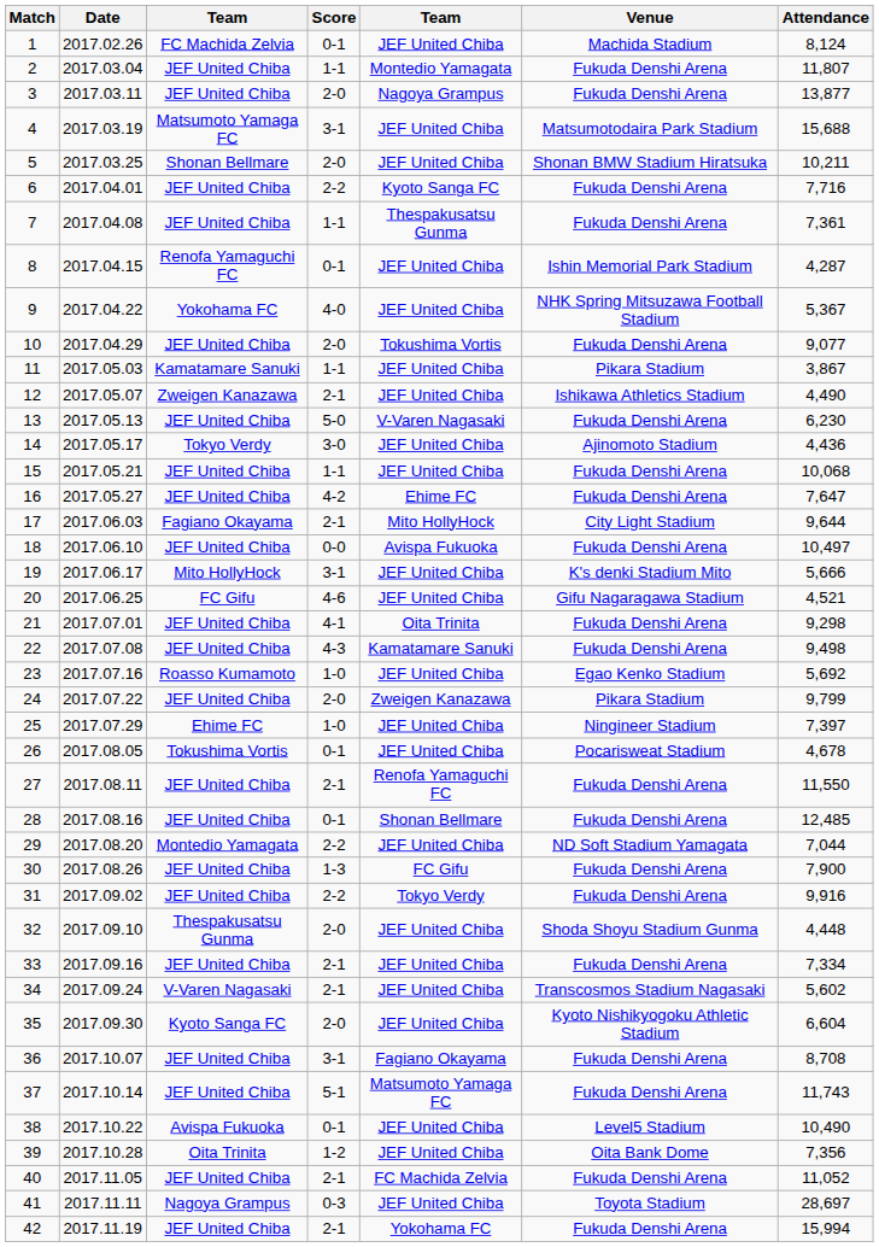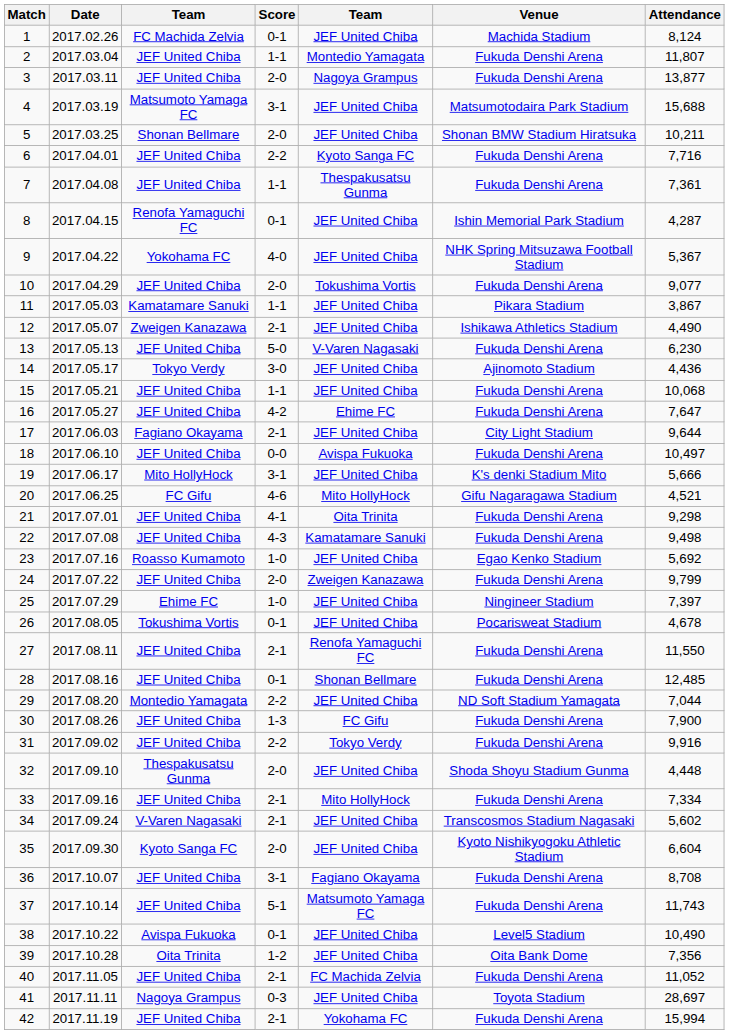 <table class="wikitable" style="text-align:center;">
 <tr>
 <th>Match</th>
 <th>Date</th>
 <th>Team</th>
 <th>Score</th>
 <th>Team</th>
 <th>Venue</th>
 <th>Attendance</th>
 </tr>
 <tr>
 <td>1</td>
 <td>2017.02.26</td>
 <td><a href='#'>FC Machida Zelvia</a></td>
 <td>0-1</td>
 <td><a href='#'>JEF United Chiba</a></td>
 <td><a href='#'>Machida Stadium</a></td>
 <td>8,124</td>
 </tr>
 <tr>
 <td>2</td>
 <td>2017.03.04</td>
 <td><a href='#'>JEF United Chiba</a></td>
 <td>1-1</td>
 <td><a href='#'>Montedio Yamagata</a></td>
 <td><a href='#'>Fukuda Denshi Arena</a></td>
 <td>11,807</td>
 </tr>
 <tr>
 <td>3</td>
 <td>2017.03.11</td>
 <td><a href='#'>JEF United Chiba</a></td>
 <td>2-0</td>
 <td><a href='#'>Nagoya Grampus</a></td>
 <td><a href='#'>Fukuda Denshi Arena</a></td>
 <td>13,877</td>
 </tr>
 <tr>
 <td>4</td>
 <td>2017.03.19</td>
 <td><a href='#'>Matsumoto Yamaga FC</a></td>
 <td>3-1</td>
 <td><a href='#'>JEF United Chiba</a></td>
 <td><a href='#'>Matsumotodaira Park Stadium</a></td>
 <td>15,688</td>
 </tr>
 <tr>
 <td>5</td>
 <td>2017.03.25</td>
 <td><a href='#'>Shonan Bellmare</a></td>
 <td>2-0</td>
 <td><a href='#'>JEF United Chiba</a></td>
 <td><a href='#'>Shonan BMW Stadium Hiratsuka</a></td>
 <td>10,211</td>
 </tr>
 <tr>
 <td>6</td>
 <td>2017.04.01</td>
 <td><a href='#'>JEF United Chiba</a></td>
 <td>2-2</td>
 <td><a href='#'>Kyoto Sanga FC</a></td>
 <td><a href='#'>Fukuda Denshi Arena</a></td>
 <td>7,716</td>
 </tr>
 <tr>
 <td>7</td>
 <td>2017.04.08</td>
 <td><a href='#'>JEF United Chiba</a></td>
 <td>1-1</td>
 <td><a href='#'>Thespakusatsu Gunma</a></td>
 <td><a href='#'>Fukuda Denshi Arena</a></td>
 <td>7,361</td>
 </tr>
 <tr>
 <td>8</td>
 <td>2017.04.15</td>
 <td><a href='#'>Renofa Yamaguchi FC</a></td>
 <td>0-1</td>
 <td><a href='#'>JEF United Chiba</a></td>
 <td><a href='#'>Ishin Memorial Park Stadium</a></td>
 <td>4,287</td>
 </tr>
 <tr>
 <td>9</td>
 <td>2017.04.22</td>
 <td><a href='#'>Yokohama FC</a></td>
 <td>4-0</td>
 <td><a href='#'>JEF United Chiba</a></td>
 <td><a href='#'>NHK Spring Mitsuzawa Football Stadium</a></td>
 <td>5,367</td>
 </tr>
 <tr>
 <td>10</td>
 <td>2017.04.29</td>
 <td><a href='#'>JEF United Chiba</a></td>
 <td>2-0</td>
 <td><a href='#'>Tokushima Vortis</a></td>
 <td><a href='#'>Fukuda Denshi Arena</a></td>
 <td>9,077</td>
 </tr>
 <tr>
 <td>11</td>
 <td>2017.05.03</td>
 <td><a href='#'>Kamatamare Sanuki</a></td>
 <td>1-1</td>
 <td><a href='#'>JEF United Chiba</a></td>
 <td><a href='#'>Pikara Stadium</a></td>
 <td>3,867</td>
 </tr>
 <tr>
 <td>12</td>
 <td>2017.05.07</td>
 <td><a href='#'>Zweigen Kanazawa</a></td>
 <td>2-1</td>
 <td><a href='#'>JEF United Chiba</a></td>
 <td><a href='#'>Ishikawa Athletics Stadium</a></td>
 <td>4,490</td>
 </tr>
 <tr>
 <td>13</td>
 <td>2017.05.13</td>
 <td><a href='#'>JEF United Chiba</a></td>
 <td>5-0</td>
 <td><a href='#'>V-Varen Nagasaki</a></td>
 <td><a href='#'>Fukuda Denshi Arena</a></td>
 <td>6,230</td>
 </tr>
 <tr>
 <td>14</td>
 <td>2017.05.17</td>
 <td><a href='#'>Tokyo Verdy</a></td>
 <td>3-0</td>
 <td><a href='#'>JEF United Chiba</a></td>
 <td><a href='#'>Ajinomoto Stadium</a></td>
 <td>4,436</td>
 </tr>
 <tr>
 <td>15</td>
 <td>2017.05.21</td>
 <td><a href='#'>JEF United Chiba</a></td>
 <td>1-1</td>
 <td><a href='#'>JEF United Chiba</a></td>
 <td><a href='#'>Fukuda Denshi Arena</a></td>
 <td>10,068</td>
 </tr>
 <tr>
 <td>16</td>
 <td>2017.05.27</td>
 <td><a href='#'>JEF United Chiba</a></td>
 <td>4-2</td>
 <td><a href='#'>Ehime FC</a></td>
 <td><a href='#'>Fukuda Denshi Arena</a></td>
 <td>7,647</td>
 </tr>
 <tr>
 <td>17</td>
 <td>2017.06.03</td>
 <td><a href='#'>Fagiano Okayama</a></td>
 <td>2-1</td>
-<td><a href='#'>Mito HollyHock</a></td>
+<td><a href='#'>JEF United Chiba</a></td>
 <td><a href='#'>City Light Stadium</a></td>
 <td>9,644</td>
 </tr>
 <tr>
 <td>18</td>
 <td>2017.06.10</td>
 <td><a href='#'>JEF United Chiba</a></td>
 <td>0-0</td>
 <td><a href='#'>Avispa Fukuoka</a></td>
 <td><a href='#'>Fukuda Denshi Arena</a></td>
 <td>10,497</td>
 </tr>
 <tr>
 <td>19</td>
 <td>2017.06.17</td>
 <td><a href='#'>Mito HollyHock</a></td>
 <td>3-1</td>
 <td><a href='#'>JEF United Chiba</a></td>
 <td><a href='#'>K's denki Stadium Mito</a></td>
 <td>5,666</td>
 </tr>
 <tr>
 <td>20</td>
 <td>2017.06.25</td>
 <td><a href='#'>FC Gifu</a></td>
 <td>4-6</td>
-<td><a href='#'>JEF United Chiba</a></td>
+<td><a href='#'>Mito HollyHock</a></td>
 <td><a href='#'>Gifu Nagaragawa Stadium</a></td>
 <td>4,521</td>
 </tr>
 <tr>
 <td>21</td>
 <td>2017.07.01</td>
 <td><a href='#'>JEF United Chiba</a></td>
 <td>4-1</td>
 <td><a href='#'>Oita Trinita</a></td>
 <td><a href='#'>Fukuda Denshi Arena</a></td>
 <td>9,298</td>
 </tr>
 <tr>
 <td>22</td>
 <td>2017.07.08</td>
 <td><a href='#'>JEF United Chiba</a></td>
 <td>4-3</td>
 <td><a href='#'>Kamatamare Sanuki</a></td>
 <td><a href='#'>Fukuda Denshi Arena</a></td>
 <td>9,498</td>
 </tr>
 <tr>
 <td>23</td>
 <td>2017.07.16</td>
 <td><a href='#'>Roasso Kumamoto</a></td>
 <td>1-0</td>
 <td><a href='#'>JEF United Chiba</a></td>
 <td><a href='#'>Egao Kenko Stadium</a></td>
 <td>5,692</td>
 </tr>
 <tr>
 <td>24</td>
 <td>2017.07.22</td>
 <td><a href='#'>JEF United Chiba</a></td>
 <td>2-0</td>
 <td><a href='#'>Zweigen Kanazawa</a></td>
-<td><a href='#'>Pikara Stadium</a></td>
+<td><a href='#'>Fukuda Denshi Arena</a></td>
 <td>9,799</td>
 </tr>
 <tr>
 <td>25</td>
 <td>2017.07.29</td>
 <td><a href='#'>Ehime FC</a></td>
 <td>1-0</td>
 <td><a href='#'>JEF United Chiba</a></td>
 <td><a href='#'>Ningineer Stadium</a></td>
 <td>7,397</td>
 </tr>
 <tr>
 <td>26</td>
 <td>2017.08.05</td>
 <td><a href='#'>Tokushima Vortis</a></td>
 <td>0-1</td>
 <td><a href='#'>JEF United Chiba</a></td>
 <td><a href='#'>Pocarisweat Stadium</a></td>
 <td>4,678</td>
 </tr>
 <tr>
 <td>27</td>
 <td>2017.08.11</td>
 <td><a href='#'>JEF United Chiba</a></td>
 <td>2-1</td>
 <td><a href='#'>Renofa Yamaguchi FC</a></td>
 <td><a href='#'>Fukuda Denshi Arena</a></td>
 <td>11,550</td>
 </tr>
 <tr>
 <td>28</td>
 <td>2017.08.16</td>
 <td><a href='#'>JEF United Chiba</a></td>
 <td>0-1</td>
 <td><a href='#'>Shonan Bellmare</a></td>
 <td><a href='#'>Fukuda Denshi Arena</a></td>
 <td>12,485</td>
 </tr>
 <tr>
 <td>29</td>
 <td>2017.08.20</td>
 <td><a href='#'>Montedio Yamagata</a></td>
 <td>2-2</td>
 <td><a href='#'>JEF United Chiba</a></td>
 <td><a href='#'>ND Soft Stadium Yamagata</a></td>
 <td>7,044</td>
 </tr>
 <tr>
 <td>30</td>
 <td>2017.08.26</td>
 <td><a href='#'>JEF United Chiba</a></td>
 <td>1-3</td>
 <td><a href='#'>FC Gifu</a></td>
 <td><a href='#'>Fukuda Denshi Arena</a></td>
 <td>7,900</td>
 </tr>
 <tr>
 <td>31</td>
 <td>2017.09.02</td>
 <td><a href='#'>JEF United Chiba</a></td>
 <td>2-2</td>
 <td><a href='#'>Tokyo Verdy</a></td>
 <td><a href='#'>Fukuda Denshi Arena</a></td>
 <td>9,916</td>
 </tr>
 <tr>
 <td>32</td>
 <td>2017.09.10</td>
 <td><a href='#'>Thespakusatsu Gunma</a></td>
 <td>2-0</td>
 <td><a href='#'>JEF United Chiba</a></td>
 <td><a href='#'>Shoda Shoyu Stadium Gunma</a></td>
 <td>4,448</td>
 </tr>
 <tr>
 <td>33</td>
 <td>2017.09.16</td>
 <td><a href='#'>JEF United Chiba</a></td>
 <td>2-1</td>
-<td><a href='#'>JEF United Chiba</a></td>
+<td><a href='#'>Mito HollyHock</a></td>
 <td><a href='#'>Fukuda Denshi Arena</a></td>
 <td>7,334</td>
 </tr>
 <tr>
 <td>34</td>
 <td>2017.09.24</td>
 <td><a href='#'>V-Varen Nagasaki</a></td>
 <td>2-1</td>
 <td><a href='#'>JEF United Chiba</a></td>
 <td><a href='#'>Transcosmos Stadium Nagasaki</a></td>
 <td>5,602</td>
 </tr>
 <tr>
 <td>35</td>
 <td>2017.09.30</td>
 <td><a href='#'>Kyoto Sanga FC</a></td>
 <td>2-0</td>
 <td><a href='#'>JEF United Chiba</a></td>
 <td><a href='#'>Kyoto Nishikyogoku Athletic Stadium</a></td>
 <td>6,604</td>
 </tr>
 <tr>
 <td>36</td>
 <td>2017.10.07</td>
 <td><a href='#'>JEF United Chiba</a></td>
 <td>3-1</td>
 <td><a href='#'>Fagiano Okayama</a></td>
 <td><a href='#'>Fukuda Denshi Arena</a></td>
 <td>8,708</td>
 </tr>
 <tr>
 <td>37</td>
 <td>2017.10.14</td>
 <td><a href='#'>JEF United Chiba</a></td>
 <td>5-1</td>
 <td><a href='#'>Matsumoto Yamaga FC</a></td>
 <td><a href='#'>Fukuda Denshi Arena</a></td>
 <td>11,743</td>
 </tr>
 <tr>
 <td>38</td>
 <td>2017.10.22</td>
 <td><a href='#'>Avispa Fukuoka</a></td>
 <td>0-1</td>
 <td><a href='#'>JEF United Chiba</a></td>
 <td><a href='#'>Level5 Stadium</a></td>
 <td>10,490</td>
 </tr>
 <tr>
 <td>39</td>
 <td>2017.10.28</td>
 <td><a href='#'>Oita Trinita</a></td>
 <td>1-2</td>
 <td><a href='#'>JEF United Chiba</a></td>
 <td><a href='#'>Oita Bank Dome</a></td>
 <td>7,356</td>
 </tr>
 <tr>
 <td>40</td>
 <td>2017.11.05</td>
 <td><a href='#'>JEF United Chiba</a></td>
 <td>2-1</td>
 <td><a href='#'>FC Machida Zelvia</a></td>
 <td><a href='#'>Fukuda Denshi Arena</a></td>
 <td>11,052</td>
 </tr>
 <tr>
 <td>41</td>
 <td>2017.11.11</td>
 <td><a href='#'>Nagoya Grampus</a></td>
 <td>0-3</td>
 <td><a href='#'>JEF United Chiba</a></td>
 <td><a href='#'>Toyota Stadium</a></td>
 <td>28,697</td>
 </tr>
 <tr>
 <td>42</td>
 <td>2017.11.19</td>
 <td><a href='#'>JEF United Chiba</a></td>
 <td>2-1</td>
 <td><a href='#'>Yokohama FC</a></td>
 <td><a href='#'>Fukuda Denshi Arena</a></td>
 <td>15,994</td>
 </tr>
 </table>
